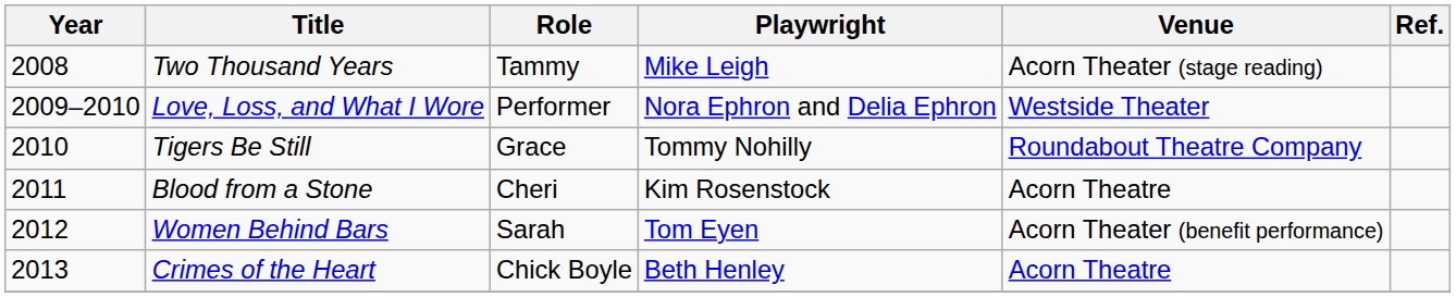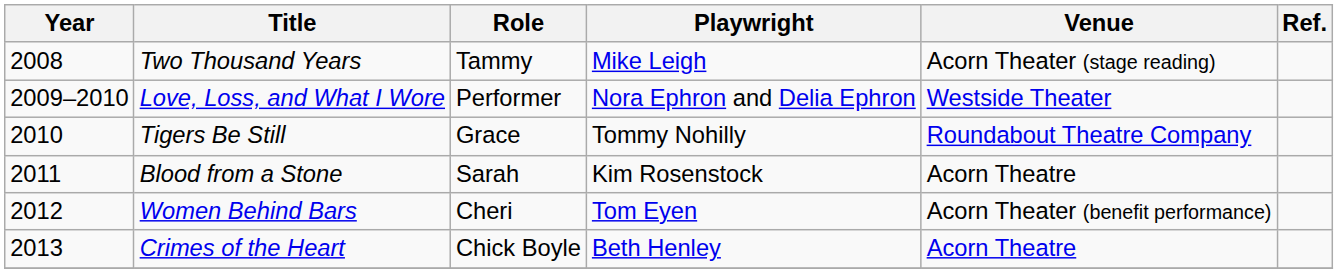 <table class="wikitable sortable">
 <tr>
 <th>Year</th>
 <th>Title</th>
 <th>Role</th>
 <th>Playwright</th>
 <th>Venue</th>
 <th class="unsortable">Ref.</th>
 </tr>
 <tr>
 <td>2008</td>
 <td><em>Two Thousand Years</em></td>
 <td>Tammy</td>
 <td><a href='#'>Mike Leigh</a></td>
 <td>Acorn Theater <small> (stage reading) </small></td>
 <td></td>
 </tr>
 <tr>
 <td>2009–2010</td>
 <td><em><a href='#'>Love, Loss, and What I Wore</a></em></td>
 <td>Performer</td>
 <td><a href='#'>Nora Ephron</a> and <a href='#'>Delia Ephron</a></td>
 <td><a href='#'>Westside Theater</a></td>
 <td></td>
 </tr>
 <tr>
 <td>2010</td>
 <td><em>Tigers Be Still</em></td>
 <td>Grace</td>
 <td>Tommy Nohilly</td>
 <td><a href='#'>Roundabout Theatre Company</a></td>
 <td></td>
 </tr>
 <tr>
 <td>2011</td>
 <td><em>Blood from a Stone</em></td>
-<td>Cheri</td>
+<td>Sarah</td>
 <td>Kim Rosenstock</td>
 <td>Acorn Theatre</td>
 <td></td>
 </tr>
 <tr>
 <td>2012</td>
 <td><em><a href='#'>Women Behind Bars</a></em></td>
-<td>Sarah</td>
+<td>Cheri</td>
 <td><a href='#'>Tom Eyen</a></td>
 <td>Acorn Theater <small>(benefit performance)</small></td>
 <td></td>
 </tr>
 <tr>
 <td>2013</td>
 <td><em><a href='#'>Crimes of the Heart</a></em></td>
 <td>Chick Boyle</td>
 <td><a href='#'>Beth Henley</a></td>
 <td><a href='#'>Acorn Theatre</a></td>
 <td></td>
 </tr>
 <tr>
 </tr>
 </table>
